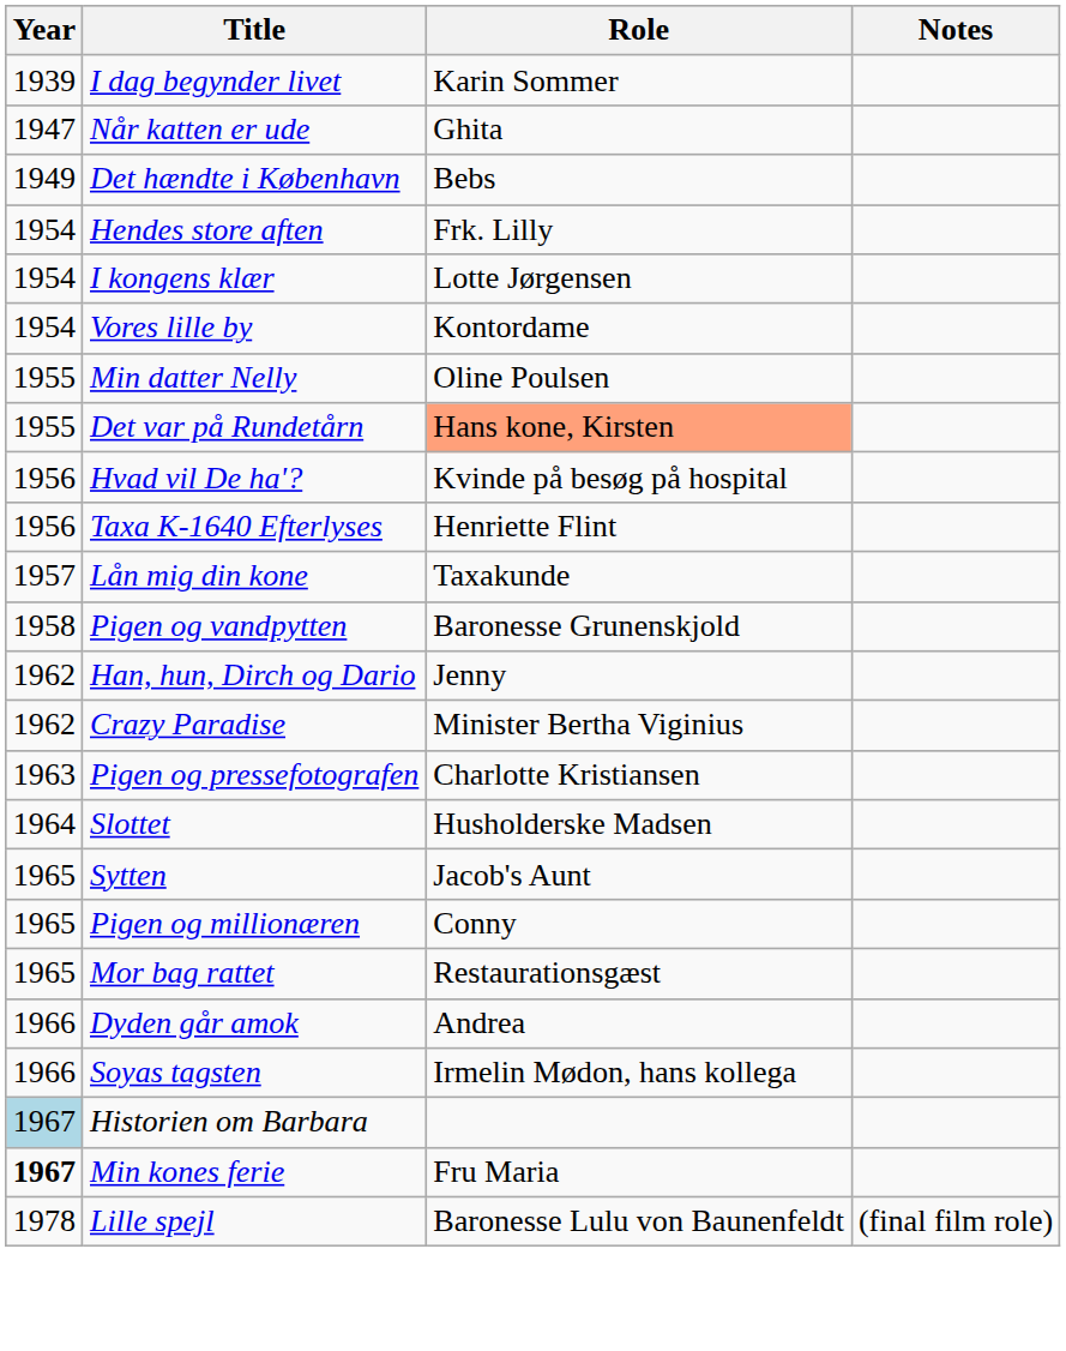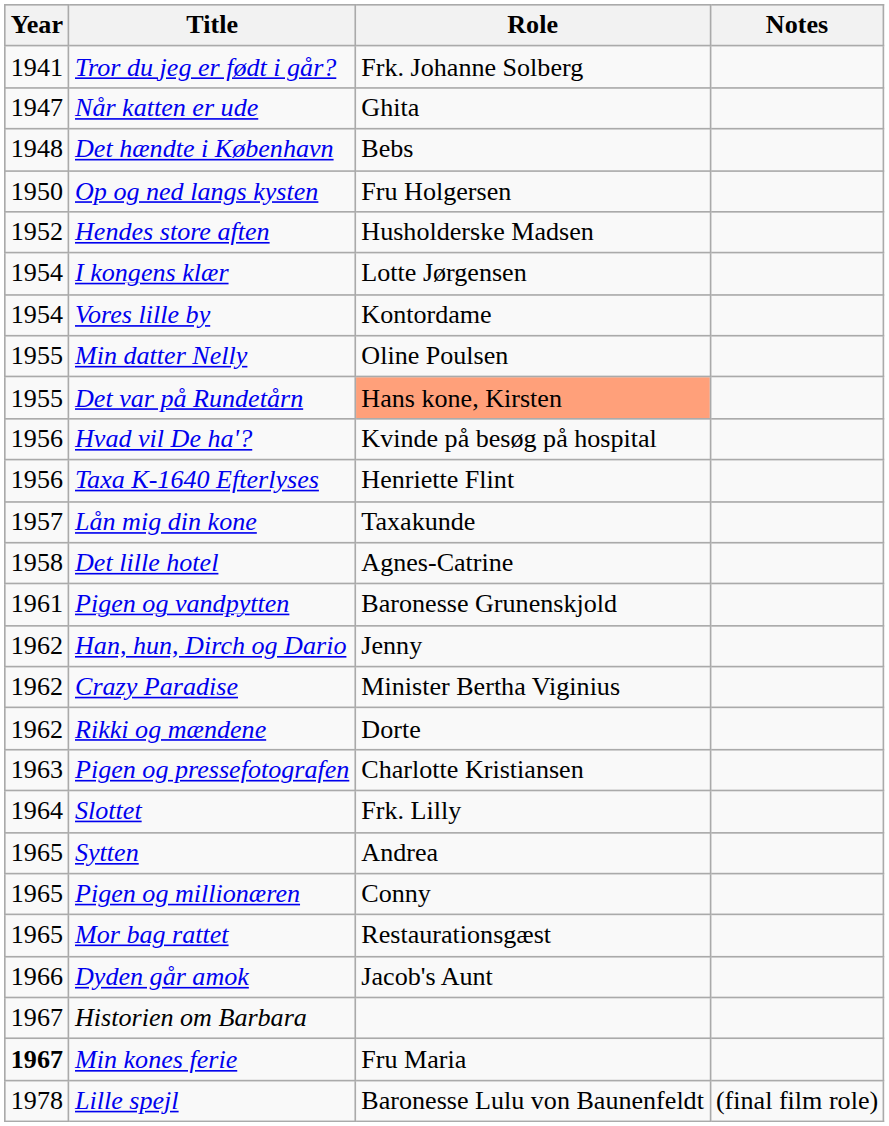 <table class="wikitable">
 <tr>
 <th>Year</th>
 <th>Title</th>
 <th>Role</th>
 <th>Notes</th>
 </tr>
 <tr>
-<td>1939</td>
-<td><em><a href='#'>I dag begynder livet</a></em></td>
-<td>Karin Sommer</td>
+<td>1941</td>
+<td><em><a href='#'>Tror du jeg er født i går?</a></em></td>
+<td>Frk. Johanne Solberg</td>
 <td></td>
 </tr>
 <tr>
 <td>1947</td>
 <td><em><a href='#'>Når katten er ude</a></em></td>
 <td>Ghita</td>
 <td></td>
 </tr>
 <tr>
-<td>1949</td>
+<td>1948</td>
 <td><em><a href='#'>Det hændte i København</a></em></td>
 <td>Bebs</td>
 <td></td>
 </tr>
 <tr>
-<td>1954</td>
+<td>1950</td>
+<td><em><a href='#'>Op og ned langs kysten</a></em></td>
+<td>Fru Holgersen</td>
+<td></td>
+</tr>
+<tr>
+<td>1952</td>
 <td><em><a href='#'>Hendes store aften</a></em></td>
-<td>Frk. Lilly</td>
+<td>Husholderske Madsen</td>
 <td></td>
 </tr>
 <tr>
 <td>1954</td>
 <td><em><a href='#'>I kongens klær</a></em></td>
 <td>Lotte Jørgensen</td>
 <td></td>
 </tr>
 <tr>
 <td>1954</td>
 <td><em><a href='#'>Vores lille by</a></em></td>
 <td>Kontordame</td>
 <td></td>
 </tr>
 <tr>
 <td>1955</td>
 <td><em><a href='#'>Min datter Nelly</a></em></td>
 <td>Oline Poulsen</td>
 <td></td>
 </tr>
 <tr>
 <td>1955</td>
 <td><em><a href='#'>Det var på Rundetårn</a></em></td>
 <td style="background: lightsalmon;">Hans kone, Kirsten</td>
 <td></td>
 </tr>
 <tr>
 <td>1956</td>
 <td><em><a href='#'>Hvad vil De ha'?</a></em></td>
 <td>Kvinde på besøg på hospital</td>
 <td></td>
 </tr>
 <tr>
 <td>1956</td>
 <td><em><a href='#'>Taxa K-1640 Efterlyses</a></em></td>
 <td>Henriette Flint</td>
 <td></td>
 </tr>
 <tr>
 <td>1957</td>
 <td><em><a href='#'>Lån mig din kone</a></em></td>
 <td>Taxakunde</td>
 <td></td>
 </tr>
 <tr>
 <td>1958</td>
+<td><em><a href='#'>Det lille hotel</a></em></td>
+<td>Agnes-Catrine</td>
+<td></td>
+</tr>
+<tr>
+<td>1961</td>
 <td><em><a href='#'>Pigen og vandpytten</a></em></td>
 <td>Baronesse Grunenskjold</td>
 <td></td>
 </tr>
 <tr>
 <td>1962</td>
 <td><em><a href='#'>Han, hun, Dirch og Dario</a></em></td>
 <td>Jenny</td>
 <td></td>
 </tr>
 <tr>
 <td>1962</td>
 <td><em><a href='#'>Crazy Paradise</a></em></td>
 <td>Minister Bertha Viginius</td>
 <td></td>
 </tr>
 <tr>
+<td>1962</td>
+<td><em><a href='#'>Rikki og mændene</a></em></td>
+<td>Dorte</td>
+<td></td>
+</tr>
+<tr>
 <td>1963</td>
 <td><em><a href='#'>Pigen og pressefotografen</a></em></td>
 <td>Charlotte Kristiansen</td>
 <td></td>
 </tr>
 <tr>
 <td>1964</td>
 <td><em><a href='#'>Slottet</a></em></td>
-<td>Husholderske Madsen</td>
+<td>Frk. Lilly</td>
 <td></td>
 </tr>
 <tr>
 <td>1965</td>
 <td><em><a href='#'>Sytten</a></em></td>
-<td>Jacob's Aunt</td>
+<td>Andrea</td>
 <td></td>
 </tr>
 <tr>
 <td>1965</td>
 <td><em><a href='#'>Pigen og millionæren</a></em></td>
 <td>Conny</td>
 <td></td>
 </tr>
 <tr>
 <td>1965</td>
 <td><em><a href='#'>Mor bag rattet</a></em></td>
 <td>Restaurationsgæst</td>
 <td></td>
 </tr>
 <tr>
 <td>1966</td>
 <td><em><a href='#'>Dyden går amok</a></em></td>
-<td>Andrea</td>
+<td>Jacob's Aunt</td>
 <td></td>
 </tr>
 <tr>
-<td>1966</td>
-<td><em><a href='#'>Soyas tagsten</a></em></td>
-<td>Irmelin Mødon, hans kollega</td>
-<td></td>
-</tr>
-<tr>
-<td style="background: lightblue;">1967</td>
+<td>1967</td>
 <td><em>Historien om Barbara</em></td>
 <td></td>
 <td></td>
 </tr>
 <tr>
 <td><strong>1967</strong></td>
 <td><em><a href='#'>Min kones ferie</a></em></td>
 <td>Fru Maria</td>
 <td></td>
 </tr>
 <tr>
 <td>1978</td>
 <td><em><a href='#'>Lille spejl</a></em></td>
 <td>Baronesse Lulu von Baunenfeldt</td>
 <td>(final film role)</td>
 </tr>
 </table>
